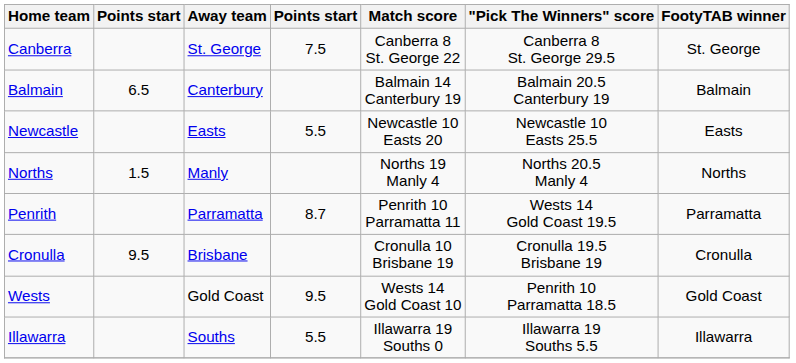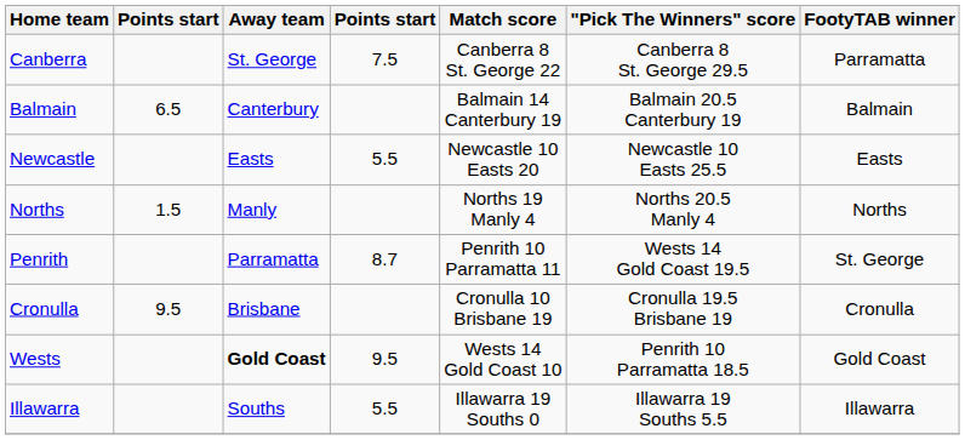 <table class="wikitable">
 <tr>
 <th>Home team</th>
 <th align="center">Points start</th>
 <th>Away team</th>
 <th align="center">Points start</th>
 <th align="center">Match score</th>
 <th align="center">"Pick The Winners" score</th>
 <th align="center">FootyTAB winner</th>
 </tr>
 <tr>
 <td><a href='#'>Canberra</a></td>
 <td align="center"></td>
 <td><a href='#'>St. George</a></td>
 <td align="center">7.5</td>
 <td align="center">Canberra 8<br>St. George 22</td>
 <td align="center">Canberra 8<br>St. George 29.5</td>
-<td align="center">St. George</td>
+<td align="center">Parramatta</td>
 </tr>
 <tr>
 <td><a href='#'>Balmain</a></td>
 <td align="center">6.5</td>
 <td><a href='#'>Canterbury</a></td>
 <td align="center"></td>
 <td align="center">Balmain 14<br>Canterbury 19</td>
 <td align="center">Balmain 20.5<br>Canterbury 19</td>
 <td align="center">Balmain</td>
 </tr>
 <tr>
 <td><a href='#'>Newcastle</a></td>
 <td align="center"></td>
 <td><a href='#'>Easts</a></td>
 <td align="center">5.5</td>
 <td align="center">Newcastle 10<br>Easts 20</td>
 <td align="center">Newcastle 10<br>Easts 25.5</td>
 <td align="center">Easts</td>
 </tr>
 <tr>
 <td><a href='#'>Norths</a></td>
 <td align="center">1.5</td>
 <td><a href='#'>Manly</a></td>
 <td align="center"></td>
 <td align="center">Norths 19<br>Manly 4</td>
 <td align="center">Norths 20.5<br>Manly 4</td>
 <td align="center">Norths</td>
 </tr>
 <tr>
 <td><a href='#'>Penrith</a></td>
 <td align="center"></td>
 <td><a href='#'>Parramatta</a></td>
 <td align="center">8.7</td>
 <td align="center">Penrith 10<br>Parramatta 11</td>
 <td align="center">Wests 14<br>Gold Coast 19.5</td>
-<td align="center">Parramatta</td>
+<td align="center">St. George</td>
 </tr>
 <tr>
 <td><a href='#'>Cronulla</a></td>
 <td align="center">9.5</td>
 <td><a href='#'>Brisbane</a></td>
 <td align="center"></td>
 <td align="center">Cronulla 10<br>Brisbane 19</td>
 <td align="center">Cronulla 19.5<br>Brisbane 19</td>
 <td align="center">Cronulla</td>
 </tr>
 <tr>
 <td><a href='#'>Wests</a></td>
 <td align="center"></td>
-<td>Gold Coast</td>
+<td><strong>Gold Coast</strong></td>
 <td align="center">9.5</td>
 <td align="center">Wests 14<br>Gold Coast 10</td>
 <td align="center">Penrith 10<br>Parramatta 18.5</td>
 <td align="center">Gold Coast</td>
 </tr>
 <tr>
 <td><a href='#'>Illawarra</a></td>
 <td align="center"></td>
 <td><a href='#'>Souths</a></td>
 <td align="center">5.5</td>
 <td align="center">Illawarra 19<br>Souths 0</td>
 <td align="center">Illawarra 19<br>Souths 5.5</td>
 <td align="center">Illawarra</td>
 </tr>
 <tr>
 </tr>
 </table>
